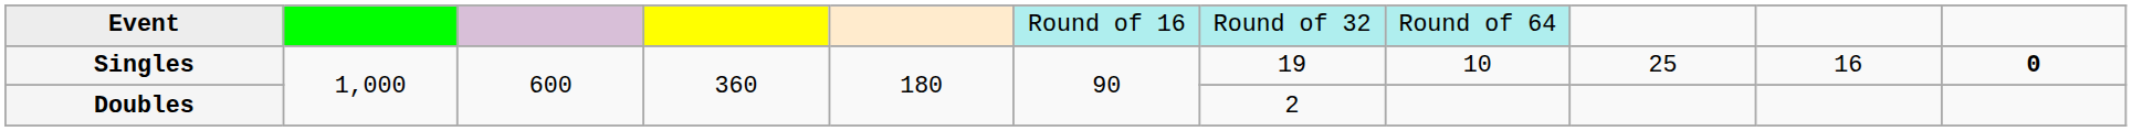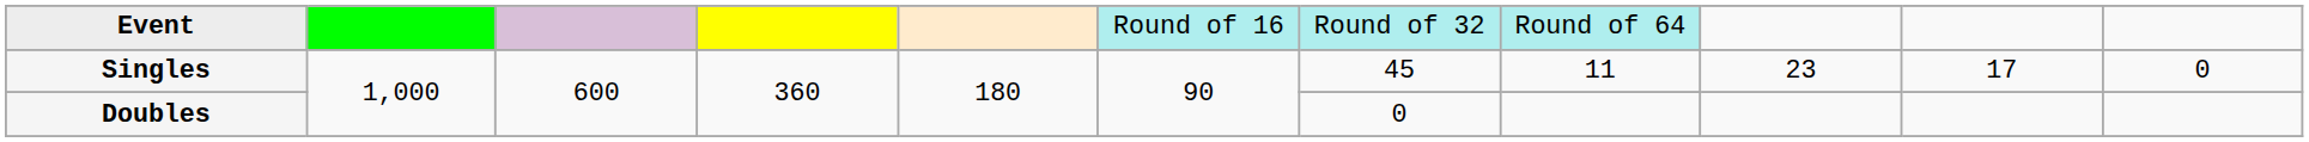 <table class=wikitable style=font-size:90%;text-align:center>
 <tr>
 <td style="width:130px; background:#ededed;"><strong>Event</strong></td>
 <td style="width:80px; background:lime;"></td>
 <td style="width:85px; background:thistle;"></td>
 <td style="width:85px; background:#ff0;"></td>
 <td style="width:85px; background:#ffebcd;"></td>
 <td style="width:85px; background:#afeeee;">Round of 16</td>
 <td style="width:85px; background:#afeeee;">Round of 32</td>
 <td style="width:85px; background:#afeeee;">Round of 64</td>
 <td width=85></td>
 <td width=85></td>
 <td width=85></td>
 </tr>
 <tr>
 <th style="background:#f5f5f5;">Singles</th>
 <td rowspan=2>1,000</td>
 <td rowspan=2>600</td>
 <td rowspan=2>360</td>
 <td rowspan=2>180</td>
 <td rowspan=2>90</td>
-<td>19</td>
-<td>10</td>
-<td>25</td>
-<td>16</td>
-<td><strong>0</strong></td>
+<td>45</td>
+<td>11</td>
+<td>23</td>
+<td>17</td>
+<td>0</td>
 </tr>
 <tr>
 <th style="background:#f5f5f5;">Doubles</th>
-<td>2</td>
+<td>0</td>
 <td></td>
 <td></td>
 <td></td>
 <td></td>
 </tr>
 </table>
